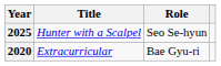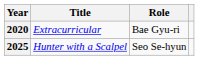 <table class="wikitable plainrowheaders">
 <tr>
 <th scope="col">Year</th>
 <th scope="col">Title</th>
 <th scope="col">Role</th>
 <th scope="col" class="unsortable"></th>
 </tr>
 <tr>
+<th scope="row">2020</th>
+<td><a href='#'><em>Extracurricular</em></a></td>
+<td>Bae Gyu-ri</td>
+<td style="text-align:center"></td>
+</tr>
+<tr>
 <th scope="row">2025</th>
 <td><em><a href='#'>Hunter with a Scalpel</a></em></td>
 <td>Seo Se-hyun</td>
 <td style="text-align:center"></td>
 </tr>
-<tr>
-<th scope="row">2020</th>
-<td><a href='#'><em>Extracurricular</em></a></td>
-<td>Bae Gyu-ri</td>
-<td style="text-align:center"></td>
-</tr>
 </table>
